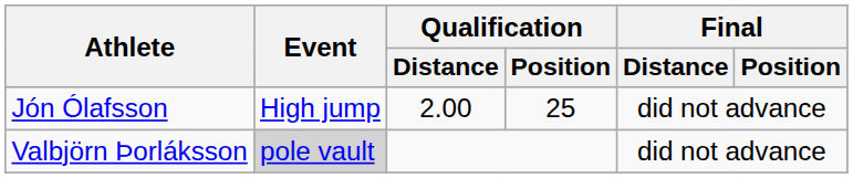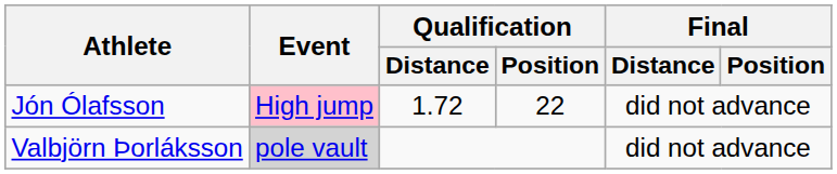 <table class=wikitable style="font-size:90%">
 <tr>
 <th rowspan="2">Athlete</th>
 <th rowspan="2">Event</th>
 <th colspan="2">Qualification</th>
 <th colspan="2">Final</th>
 </tr>
 <tr style="font-size:95%">
 <th>Distance</th>
 <th>Position</th>
 <th>Distance</th>
 <th>Position</th>
 </tr>
 <tr align=center>
 <td align=left><a href='#'>Jón Ólafsson</a></td>
-<td align=left><a href='#'>High jump</a></td>
-<td>2.00</td>
-<td>25</td>
+<td align=left style="background: pink;"><a href='#'>High jump</a></td>
+<td>1.72</td>
+<td>22</td>
 <td colspan="2">did not advance</td>
 </tr>
 <tr align=center>
 <td align=left><a href='#'>Valbjörn Þorláksson</a></td>
 <td align=left style="background: lightgrey;"><a href='#'>pole vault</a></td>
 <td colspan="2"></td>
 <td colspan="2">did not advance</td>
 </tr>
 </table>
